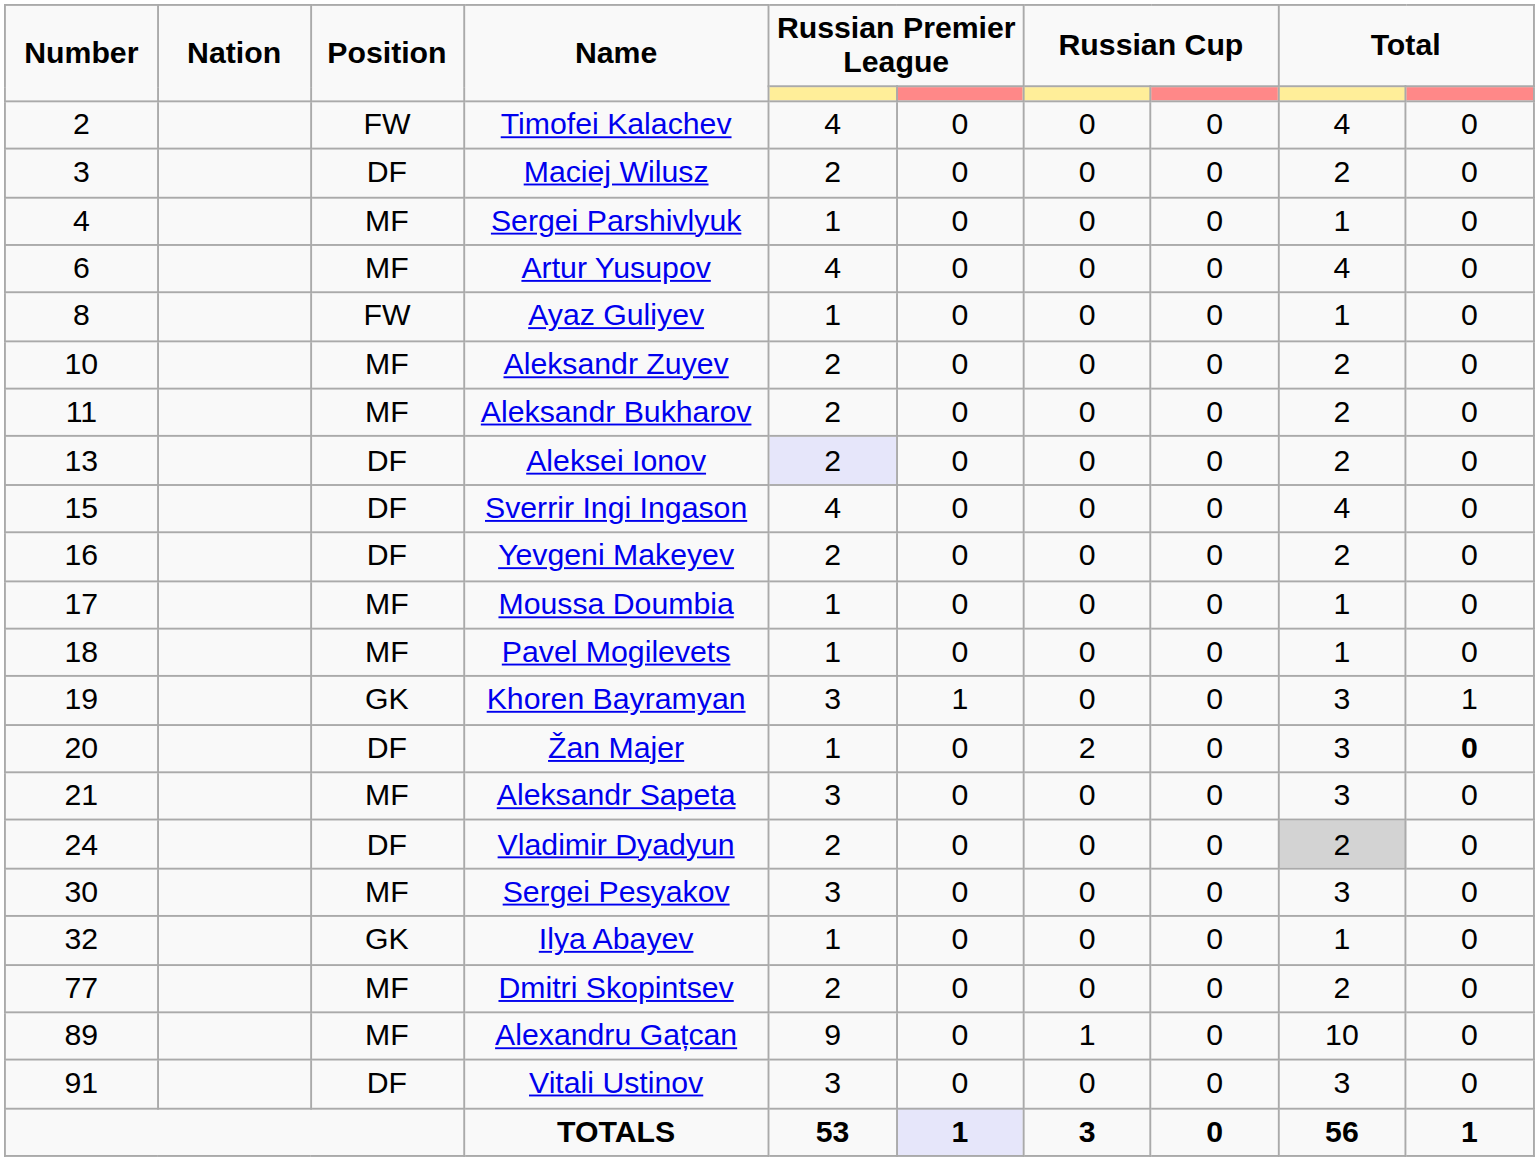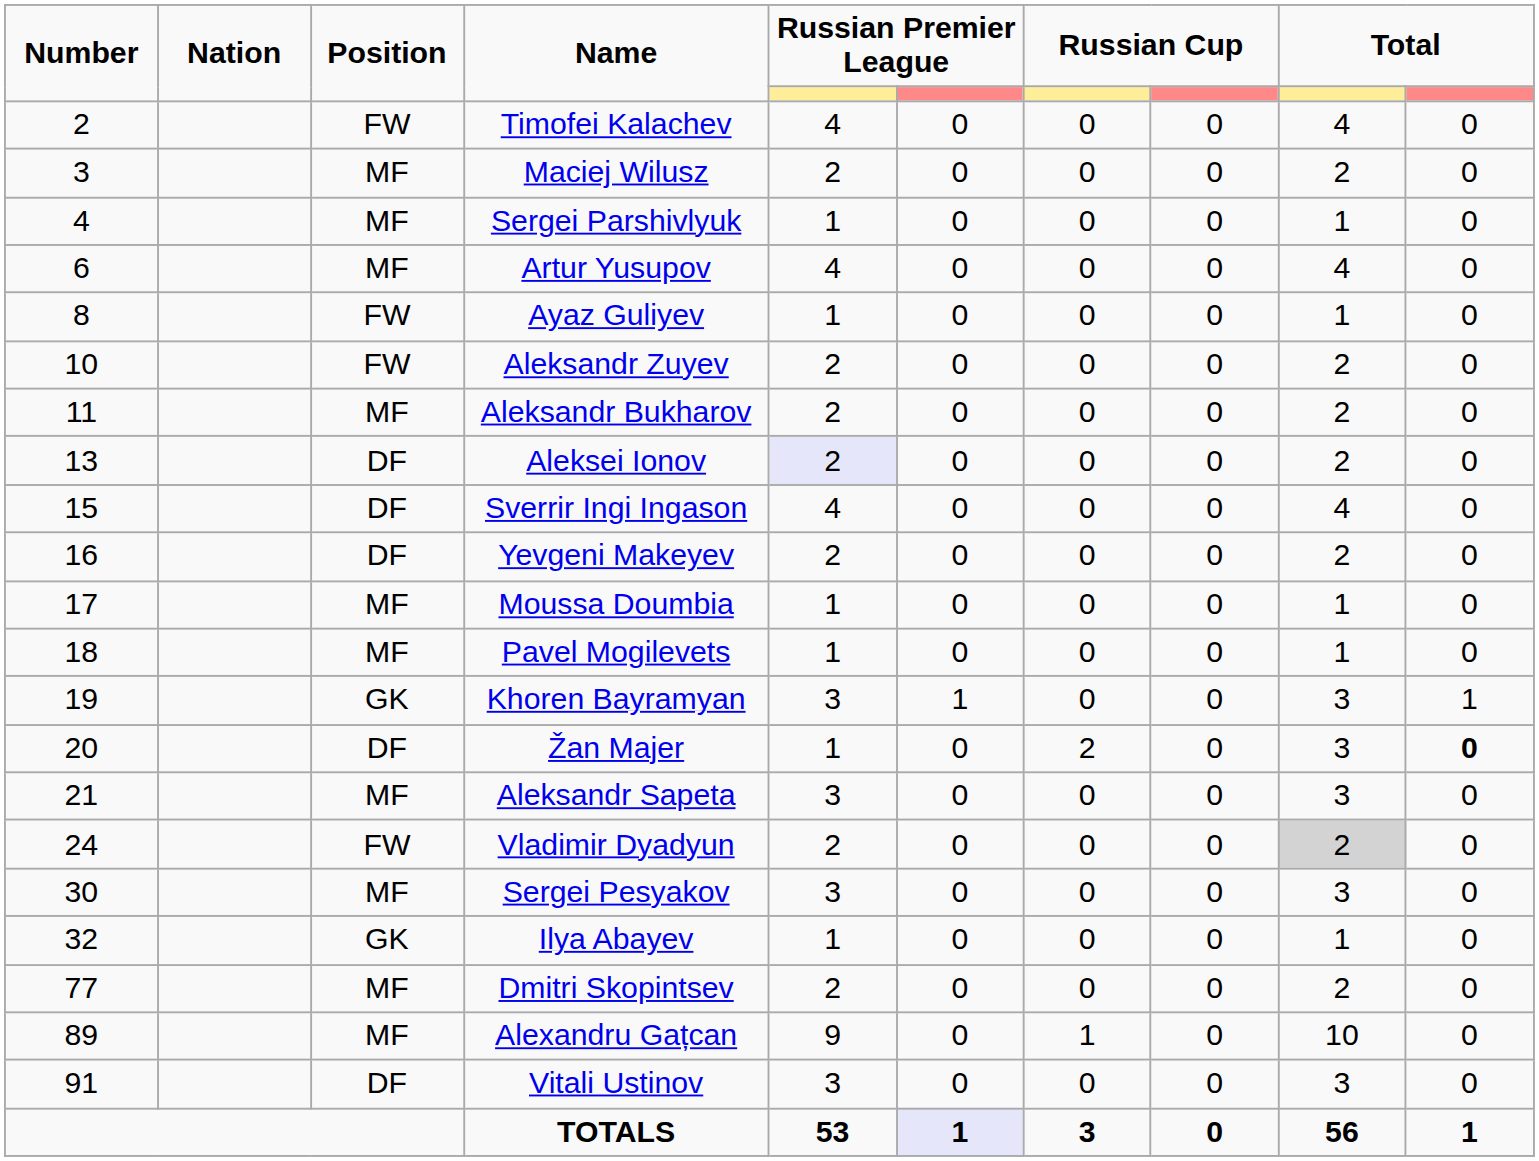 <table class="wikitable" style="font-size: 100%; text-align: center;">
 <tr>
 <td rowspan="2" width="10%" align="center"><strong>Number</strong></td>
 <td rowspan="2" width="10%" align="center"><strong>Nation</strong></td>
 <td rowspan="2" width="10%" align="center"><strong>Position</strong></td>
 <td rowspan="2" width="20%" align="center"><strong>Name</strong></td>
 <td colspan="2" align="center"><strong>Russian Premier League</strong></td>
 <td colspan="2" align="center"><strong>Russian Cup</strong></td>
 <td colspan="2" align="center"><strong>Total</strong></td>
 </tr>
 <tr>
 <th width=60 style="background: #FFEE99"></th>
 <th width=60 style="background: #FF8888"></th>
 <th width=60 style="background: #FFEE99"></th>
 <th width=60 style="background: #FF8888"></th>
 <th width=60 style="background: #FFEE99"></th>
 <th width=60 style="background: #FF8888"></th>
 </tr>
 <tr>
 <td>2</td>
 <td></td>
 <td>FW</td>
 <td><a href='#'>Timofei Kalachev</a></td>
 <td>4</td>
 <td>0</td>
 <td>0</td>
 <td>0</td>
 <td>4</td>
 <td>0</td>
 </tr>
 <tr>
 <td>3</td>
 <td></td>
-<td>DF</td>
+<td>MF</td>
 <td><a href='#'>Maciej Wilusz</a></td>
 <td>2</td>
 <td>0</td>
 <td>0</td>
 <td>0</td>
 <td>2</td>
 <td>0</td>
 </tr>
 <tr>
 <td>4</td>
 <td></td>
 <td>MF</td>
 <td><a href='#'>Sergei Parshivlyuk</a></td>
 <td>1</td>
 <td>0</td>
 <td>0</td>
 <td>0</td>
 <td>1</td>
 <td>0</td>
 </tr>
 <tr>
 <td>6</td>
 <td></td>
 <td>MF</td>
 <td><a href='#'>Artur Yusupov</a></td>
 <td>4</td>
 <td>0</td>
 <td>0</td>
 <td>0</td>
 <td>4</td>
 <td>0</td>
 </tr>
 <tr>
 <td>8</td>
 <td></td>
 <td>FW</td>
 <td><a href='#'>Ayaz Guliyev</a></td>
 <td>1</td>
 <td>0</td>
 <td>0</td>
 <td>0</td>
 <td>1</td>
 <td>0</td>
 </tr>
 <tr>
 <td>10</td>
 <td></td>
-<td>MF</td>
+<td>FW</td>
 <td><a href='#'>Aleksandr Zuyev</a></td>
 <td>2</td>
 <td>0</td>
 <td>0</td>
 <td>0</td>
 <td>2</td>
 <td>0</td>
 </tr>
 <tr>
 <td>11</td>
 <td></td>
 <td>MF</td>
 <td><a href='#'>Aleksandr Bukharov</a></td>
 <td>2</td>
 <td>0</td>
 <td>0</td>
 <td>0</td>
 <td>2</td>
 <td>0</td>
 </tr>
 <tr>
 <td>13</td>
 <td></td>
 <td>DF</td>
 <td><a href='#'>Aleksei Ionov</a></td>
 <td style="background: lavender;">2</td>
 <td>0</td>
 <td>0</td>
 <td>0</td>
 <td>2</td>
 <td>0</td>
 </tr>
 <tr>
 <td>15</td>
 <td></td>
 <td>DF</td>
 <td><a href='#'>Sverrir Ingi Ingason</a></td>
 <td>4</td>
 <td>0</td>
 <td>0</td>
 <td>0</td>
 <td>4</td>
 <td>0</td>
 </tr>
 <tr>
 <td>16</td>
 <td></td>
 <td>DF</td>
 <td><a href='#'>Yevgeni Makeyev</a></td>
 <td>2</td>
 <td>0</td>
 <td>0</td>
 <td>0</td>
 <td>2</td>
 <td>0</td>
 </tr>
 <tr>
 <td>17</td>
 <td></td>
 <td>MF</td>
 <td><a href='#'>Moussa Doumbia</a></td>
 <td>1</td>
 <td>0</td>
 <td>0</td>
 <td>0</td>
 <td>1</td>
 <td>0</td>
 </tr>
 <tr>
 <td>18</td>
 <td></td>
 <td>MF</td>
 <td><a href='#'>Pavel Mogilevets</a></td>
 <td>1</td>
 <td>0</td>
 <td>0</td>
 <td>0</td>
 <td>1</td>
 <td>0</td>
 </tr>
 <tr>
 <td>19</td>
 <td></td>
 <td>GK</td>
 <td><a href='#'>Khoren Bayramyan</a></td>
 <td>3</td>
 <td>1</td>
 <td>0</td>
 <td>0</td>
 <td>3</td>
 <td>1</td>
 </tr>
 <tr>
 <td>20</td>
 <td></td>
 <td>DF</td>
 <td><a href='#'>Žan Majer</a></td>
 <td>1</td>
 <td>0</td>
 <td>2</td>
 <td>0</td>
 <td>3</td>
 <td><strong>0</strong></td>
 </tr>
 <tr>
 <td>21</td>
 <td></td>
 <td>MF</td>
 <td><a href='#'>Aleksandr Sapeta</a></td>
 <td>3</td>
 <td>0</td>
 <td>0</td>
 <td>0</td>
 <td>3</td>
 <td>0</td>
 </tr>
 <tr>
 <td>24</td>
 <td></td>
-<td>DF</td>
+<td>FW</td>
 <td><a href='#'>Vladimir Dyadyun</a></td>
 <td>2</td>
 <td>0</td>
 <td>0</td>
 <td>0</td>
 <td style="background: lightgrey;">2</td>
 <td>0</td>
 </tr>
 <tr>
 <td>30</td>
 <td></td>
 <td>MF</td>
 <td><a href='#'>Sergei Pesyakov</a></td>
 <td>3</td>
 <td>0</td>
 <td>0</td>
 <td>0</td>
 <td>3</td>
 <td>0</td>
 </tr>
 <tr>
 <td>32</td>
 <td></td>
 <td>GK</td>
 <td><a href='#'>Ilya Abayev</a></td>
 <td>1</td>
 <td>0</td>
 <td>0</td>
 <td>0</td>
 <td>1</td>
 <td>0</td>
 </tr>
 <tr>
 <td>77</td>
 <td></td>
 <td>MF</td>
 <td><a href='#'>Dmitri Skopintsev</a></td>
 <td>2</td>
 <td>0</td>
 <td>0</td>
 <td>0</td>
 <td>2</td>
 <td>0</td>
 </tr>
 <tr>
 <td>89</td>
 <td></td>
 <td>MF</td>
 <td><a href='#'>Alexandru Gațcan</a></td>
 <td>9</td>
 <td>0</td>
 <td>1</td>
 <td>0</td>
 <td>10</td>
 <td>0</td>
 </tr>
 <tr>
 <td>91</td>
 <td></td>
 <td>DF</td>
 <td><a href='#'>Vitali Ustinov</a></td>
 <td>3</td>
 <td>0</td>
 <td>0</td>
 <td>0</td>
 <td>3</td>
 <td>0</td>
 </tr>
 <tr>
 <td colspan="3"></td>
 <td><strong>TOTALS</strong></td>
 <td><strong>53</strong></td>
 <td style="background: lavender;"><strong>1</strong></td>
 <td><strong>3</strong></td>
 <td><strong>0</strong></td>
 <td><strong>56</strong></td>
 <td><strong>1</strong></td>
 </tr>
 </table>
